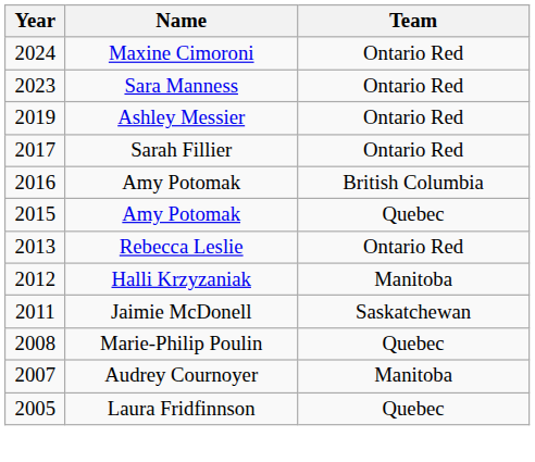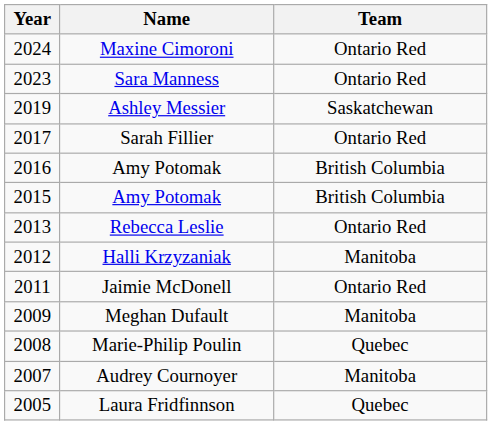 <table class="wikitable" style="text-align:center;">
 <tr>
 <th width=40>Year</th>
 <th width=175>Name</th>
 <th width=175>Team</th>
 </tr>
 <tr>
 <td>2024</td>
 <td><a href='#'>Maxine Cimoroni</a></td>
 <td>Ontario Red</td>
 </tr>
 <tr>
 <td>2023</td>
 <td><a href='#'>Sara Manness</a></td>
 <td>Ontario Red</td>
 </tr>
 <tr>
 <td>2019</td>
 <td><a href='#'>Ashley Messier</a></td>
-<td>Ontario Red</td>
+<td>Saskatchewan</td>
 </tr>
 <tr>
 <td>2017</td>
 <td>Sarah Fillier</td>
 <td>Ontario Red</td>
 </tr>
 <tr>
 <td>2016</td>
 <td>Amy Potomak</td>
 <td>British Columbia</td>
 </tr>
 <tr>
 <td>2015</td>
 <td><a href='#'>Amy Potomak</a></td>
-<td>Quebec</td>
+<td>British Columbia</td>
 </tr>
 <tr>
 <td>2013</td>
 <td><a href='#'>Rebecca Leslie</a></td>
 <td>Ontario Red</td>
 </tr>
 <tr>
 <td>2012</td>
 <td><a href='#'>Halli Krzyzaniak</a></td>
 <td>Manitoba</td>
 </tr>
 <tr>
 <td>2011</td>
 <td>Jaimie McDonell</td>
-<td>Saskatchewan</td>
+<td>Ontario Red</td>
+</tr>
+<tr>
+<td>2009</td>
+<td>Meghan Dufault</td>
+<td>Manitoba</td>
 </tr>
 <tr>
 <td>2008</td>
 <td>Marie-Philip Poulin</td>
 <td>Quebec</td>
 </tr>
 <tr>
 <td>2007</td>
 <td>Audrey Cournoyer</td>
 <td>Manitoba</td>
 </tr>
 <tr>
 <td>2005</td>
 <td>Laura Fridfinnson</td>
 <td>Quebec</td>
 </tr>
 </table>
